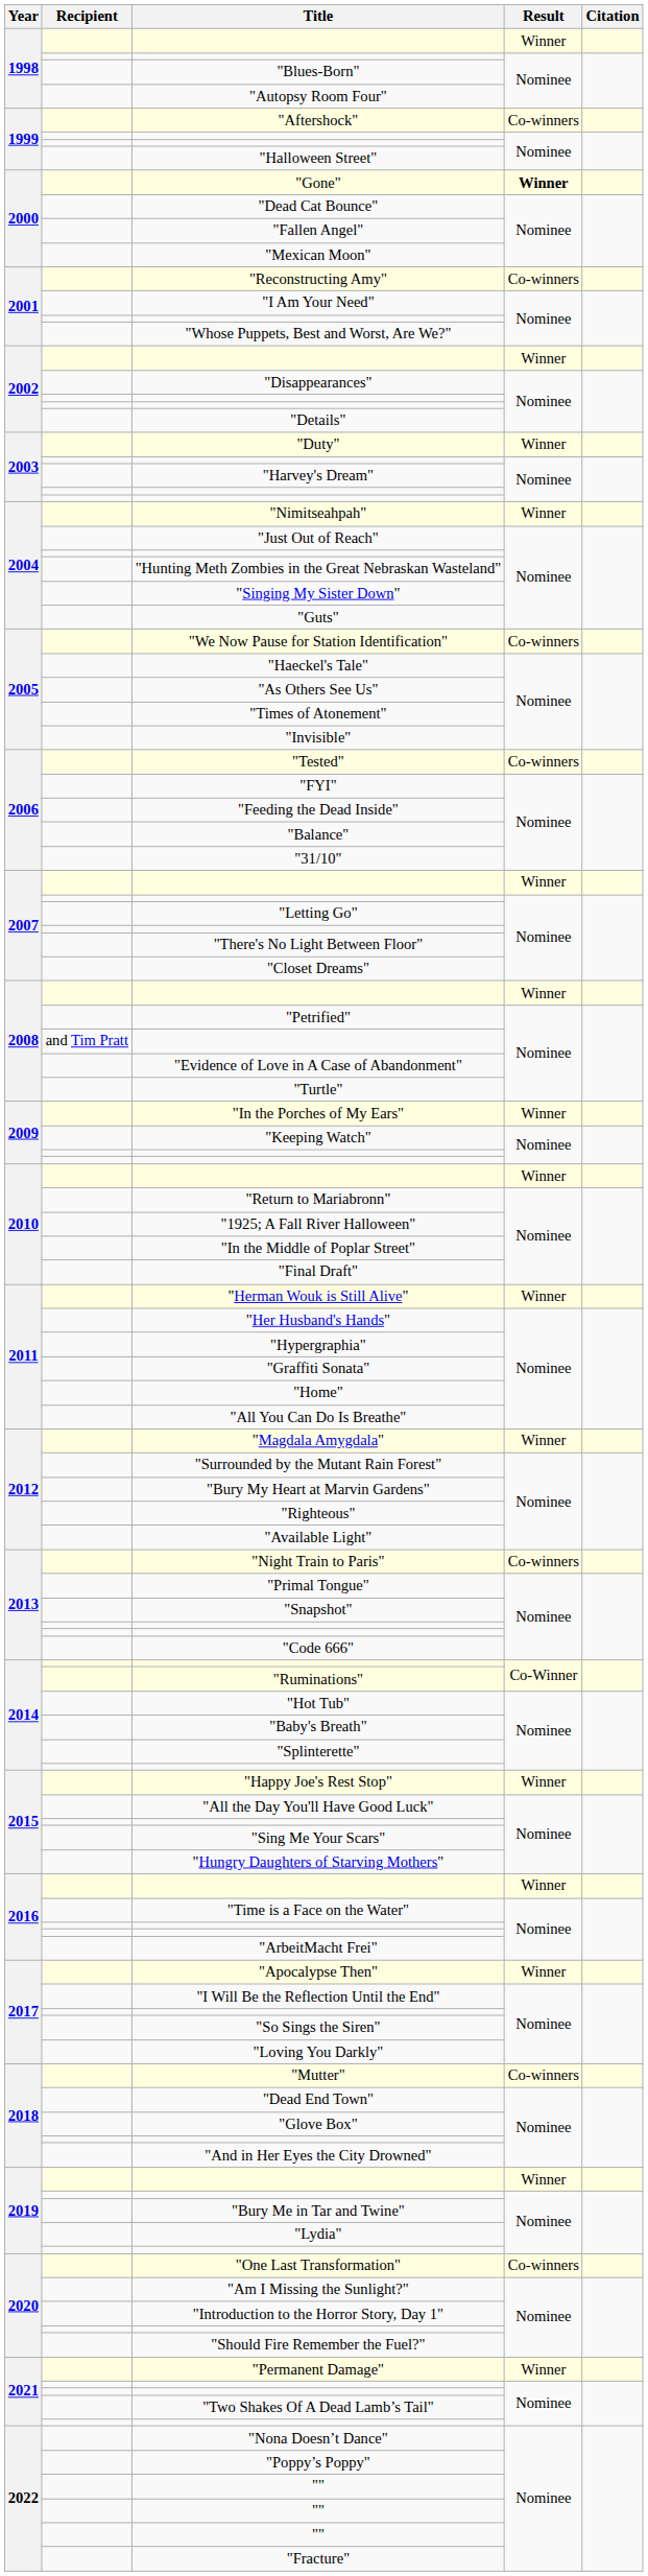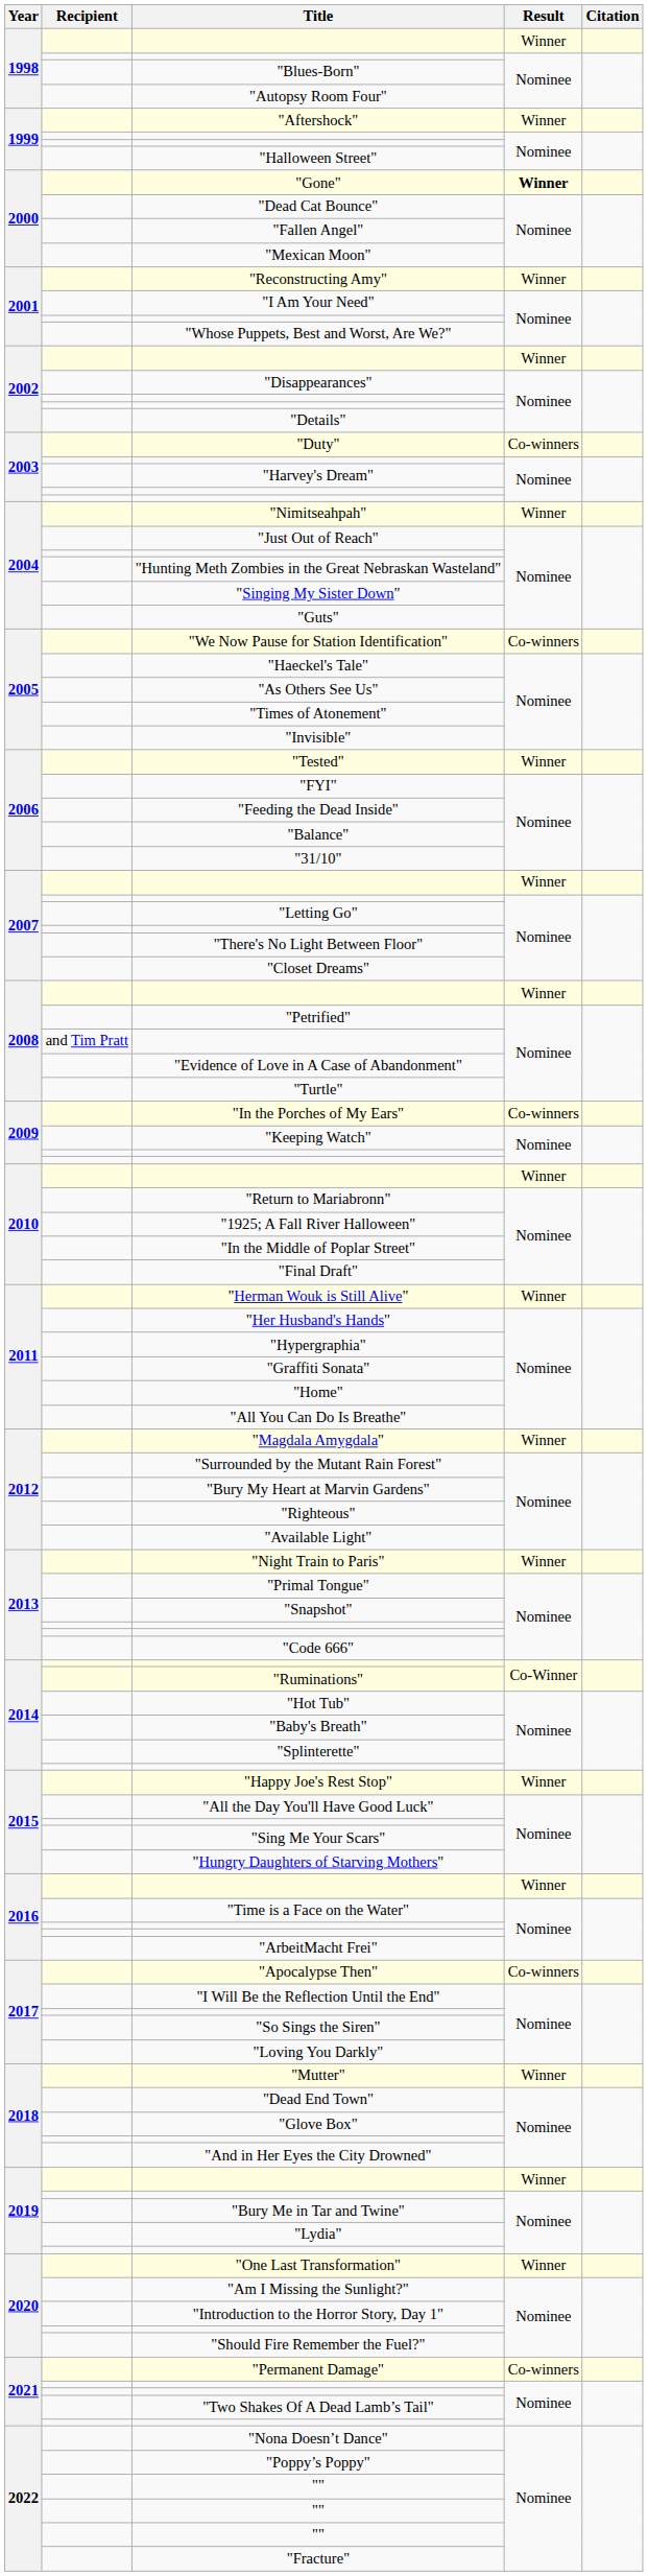 <table class="sortable wikitable" style="text-align: center">
 <tr>
 <th>Year</th>
 <th>Recipient</th>
 <th>Title</th>
 <th>Result</th>
 <th>Citation</th>
 </tr>
 <tr style="background:lightyellow; color:black">
 <th rowspan="4" style="text-align:center"><strong><a href='#'>1998</a></strong></th>
 <td></td>
 <td></td>
 <td>Winner</td>
 <td></td>
 </tr>
 <tr>
 <td></td>
 <td></td>
 <td rowspan="3">Nominee</td>
 <td rowspan="3"></td>
 </tr>
 <tr>
 <td></td>
 <td>"Blues-Born"</td>
 </tr>
 <tr>
 <td></td>
 <td>"Autopsy Room Four"</td>
 </tr>
 <tr style="background:lightyellow; color:black">
 <th rowspan="4" style="text-align:center"><strong><a href='#'>1999</a></strong></th>
 <td></td>
 <td>"Aftershock"</td>
-<td>Co-winners</td>
+<td>Winner</td>
 <td></td>
 </tr>
 <tr>
 <td></td>
 <td></td>
 <td rowspan="3">Nominee</td>
 <td rowspan="3"></td>
 </tr>
 <tr>
 <td></td>
 <td></td>
 </tr>
 <tr>
 <td></td>
 <td>"Halloween Street"</td>
 </tr>
 <tr style="background:lightyellow; color:black">
 <th rowspan="4" style="text-align:center"><strong><a href='#'>2000</a></strong></th>
 <td></td>
 <td>"Gone"</td>
 <td><strong>Winner</strong></td>
 <td></td>
 </tr>
 <tr>
 <td></td>
 <td>"Dead Cat Bounce"</td>
 <td rowspan="3">Nominee</td>
 <td rowspan="3"></td>
 </tr>
 <tr>
 <td></td>
 <td>"Fallen Angel"</td>
 </tr>
 <tr>
 <td></td>
 <td>"Mexican Moon"</td>
 </tr>
 <tr style="background:lightyellow; color:black">
 <th rowspan="4" style="text-align:center"><strong><a href='#'>2001</a></strong></th>
 <td></td>
 <td>"Reconstructing Amy"</td>
-<td>Co-winners</td>
+<td>Winner</td>
 <td></td>
 </tr>
 <tr>
 <td></td>
 <td>"I Am Your Need"</td>
 <td rowspan="3">Nominee</td>
 <td rowspan="3"></td>
 </tr>
 <tr>
 <td></td>
 <td></td>
 </tr>
 <tr>
 <td></td>
 <td>"Whose Puppets, Best and Worst, Are We?"</td>
 </tr>
 <tr style="background:lightyellow; color:black">
 <th rowspan="5" style="text-align:center"><strong><a href='#'>2002</a></strong></th>
 <td></td>
 <td></td>
 <td>Winner</td>
 <td></td>
 </tr>
 <tr>
 <td></td>
 <td>"Disappearances"</td>
 <td rowspan="4">Nominee</td>
 <td rowspan="4"></td>
 </tr>
 <tr>
 <td></td>
 <td></td>
 </tr>
 <tr>
 <td></td>
 <td></td>
 </tr>
 <tr>
 <td></td>
 <td>"Details"</td>
 </tr>
 <tr style="background:lightyellow; color:black">
 <th rowspan="5" style="text-align:center"><strong><a href='#'>2003</a></strong></th>
 <td></td>
 <td>"Duty"</td>
-<td>Winner</td>
+<td>Co-winners</td>
 <td></td>
 </tr>
 <tr>
 <td></td>
 <td></td>
 <td rowspan="4">Nominee</td>
 <td rowspan="4"></td>
 </tr>
 <tr>
 <td></td>
 <td>"Harvey's Dream"</td>
 </tr>
 <tr>
 <td></td>
 <td></td>
 </tr>
 <tr>
 <td></td>
 <td></td>
 </tr>
 <tr style="background:lightyellow; color:black">
 <th rowspan="6" style="text-align:center"><strong><a href='#'>2004</a></strong></th>
 <td></td>
 <td>"Nimitseahpah"</td>
 <td>Winner</td>
 <td></td>
 </tr>
 <tr>
 <td></td>
 <td>"Just Out of Reach"</td>
 <td rowspan="5">Nominee</td>
 <td rowspan="5"></td>
 </tr>
 <tr>
 <td></td>
 <td></td>
 </tr>
 <tr>
 <td></td>
 <td>"Hunting Meth Zombies in the Great Nebraskan Wasteland"</td>
 </tr>
 <tr>
 <td></td>
 <td>"<a href='#'>Singing My Sister Down</a>"</td>
 </tr>
 <tr>
 <td></td>
 <td>"Guts"</td>
 </tr>
 <tr style="background:lightyellow; color:black">
 <th rowspan="5" style="text-align:center"><strong><a href='#'>2005</a></strong></th>
 <td></td>
 <td>"We Now Pause for Station Identification"</td>
 <td>Co-winners</td>
 <td></td>
 </tr>
 <tr>
 <td></td>
 <td>"Haeckel's Tale"</td>
 <td rowspan="4">Nominee</td>
 <td rowspan="4"></td>
 </tr>
 <tr>
 <td></td>
 <td>"As Others See Us"</td>
 </tr>
 <tr>
 <td></td>
 <td>"Times of Atonement"</td>
 </tr>
 <tr>
 <td></td>
 <td>"Invisible"</td>
 </tr>
 <tr style="background:lightyellow; color:black">
 <th rowspan="5" style="text-align:center"><strong><a href='#'>2006</a></strong></th>
 <td></td>
 <td>"Tested"</td>
-<td>Co-winners</td>
+<td>Winner</td>
 <td></td>
 </tr>
 <tr>
 <td></td>
 <td>"FYI"</td>
 <td rowspan="4">Nominee</td>
 <td rowspan="4"></td>
 </tr>
 <tr>
 <td></td>
 <td>"Feeding the Dead Inside"</td>
 </tr>
 <tr>
 <td></td>
 <td>"Balance"</td>
 </tr>
 <tr>
 <td></td>
 <td>"31/10"</td>
 </tr>
 <tr style="background:lightyellow; color:black">
 <th rowspan="6" style="text-align:center"><strong><a href='#'>2007</a></strong></th>
 <td></td>
 <td></td>
 <td>Winner</td>
 <td></td>
 </tr>
 <tr>
 <td></td>
 <td></td>
 <td rowspan="5">Nominee</td>
 <td rowspan="5"></td>
 </tr>
 <tr>
 <td></td>
 <td>"Letting Go"</td>
 </tr>
 <tr>
 <td></td>
 <td></td>
 </tr>
 <tr>
 <td></td>
 <td>"There's No Light Between Floor"</td>
 </tr>
 <tr>
 <td></td>
 <td>"Closet Dreams"</td>
 </tr>
 <tr style="background:lightyellow; color:black">
 <th rowspan="5" style="text-align:center"><strong><a href='#'>2008</a></strong></th>
 <td></td>
 <td></td>
 <td>Winner</td>
 <td></td>
 </tr>
 <tr>
 <td></td>
 <td>"Petrified"</td>
 <td rowspan="4">Nominee</td>
 <td rowspan="4"></td>
 </tr>
 <tr>
 <td> and <a href='#'>Tim Pratt</a></td>
 <td></td>
 </tr>
 <tr>
 <td></td>
 <td>"Evidence of Love in A Case of Abandonment"</td>
 </tr>
 <tr>
 <td></td>
 <td>"Turtle"</td>
 </tr>
 <tr style="background:lightyellow; color:black">
 <th rowspan="4" style="text-align:center"><strong><a href='#'>2009</a></strong></th>
 <td></td>
 <td>"In the Porches of My Ears"</td>
-<td>Winner</td>
+<td>Co-winners</td>
 <td></td>
 </tr>
 <tr>
 <td></td>
 <td>"Keeping Watch"</td>
 <td rowspan="3">Nominee</td>
 <td rowspan="3"></td>
 </tr>
 <tr>
 <td></td>
 <td></td>
 </tr>
 <tr>
 <td></td>
 <td></td>
 </tr>
 <tr style="background:lightyellow; color:black">
 <th rowspan="5" style="text-align:center"><strong><a href='#'>2010</a></strong></th>
 <td></td>
 <td></td>
 <td>Winner</td>
 <td></td>
 </tr>
 <tr>
 <td></td>
 <td>"Return to Mariabronn"</td>
 <td rowspan="4">Nominee</td>
 <td rowspan="4"></td>
 </tr>
 <tr>
 <td></td>
 <td>"1925; A Fall River Halloween"</td>
 </tr>
 <tr>
 <td></td>
 <td>"In the Middle of Poplar Street"</td>
 </tr>
 <tr>
 <td></td>
 <td>"Final Draft"</td>
 </tr>
 <tr style="background:lightyellow; color:black">
 <th rowspan="6" style="text-align:center"><a href='#'>2011</a></th>
 <td></td>
 <td>"<a href='#'>Herman Wouk is Still Alive</a>"</td>
 <td>Winner</td>
 <td></td>
 </tr>
 <tr>
 <td></td>
 <td>"<a href='#'>Her Husband's Hands</a>"</td>
 <td rowspan="5">Nominee</td>
 <td rowspan="5"></td>
 </tr>
 <tr>
 <td></td>
 <td>"Hypergraphia"</td>
 </tr>
 <tr>
 <td></td>
 <td>"Graffiti Sonata"</td>
 </tr>
 <tr>
 <td></td>
 <td>"Home"</td>
 </tr>
 <tr>
 <td></td>
 <td>"All You Can Do Is Breathe"</td>
 </tr>
 <tr style="background:lightyellow; color:black">
 <th rowspan="5" style="text-align:center"><a href='#'>2012</a></th>
 <td></td>
 <td>"<a href='#'>Magdala Amygdala</a>"</td>
 <td>Winner</td>
 <td></td>
 </tr>
 <tr>
 <td></td>
 <td>"Surrounded by the Mutant Rain Forest"</td>
 <td rowspan="4">Nominee</td>
 <td rowspan="4"></td>
 </tr>
 <tr>
 <td></td>
 <td>"Bury My Heart at Marvin Gardens"</td>
 </tr>
 <tr>
 <td></td>
 <td>"Righteous"</td>
 </tr>
 <tr>
 <td></td>
 <td>"Available Light"</td>
 </tr>
 <tr style="background:lightyellow; color:black">
 <th rowspan="6" style="text-align:center"><a href='#'>2013</a></th>
 <td></td>
 <td>"Night Train to Paris"</td>
-<td>Co-winners</td>
+<td>Winner</td>
 <td></td>
 </tr>
 <tr>
 <td></td>
 <td>"Primal Tongue"</td>
 <td rowspan="5">Nominee</td>
 <td rowspan="5"></td>
 </tr>
 <tr>
 <td></td>
 <td>"Snapshot"</td>
 </tr>
 <tr>
 <td></td>
 <td></td>
 </tr>
 <tr>
 <td></td>
 <td></td>
 </tr>
 <tr>
 <td></td>
 <td>"Code 666"</td>
 </tr>
 <tr style="background:lightyellow; color:black">
 <th rowspan="6" style="text-align:center"><a href='#'>2014</a></th>
 <td></td>
 <td></td>
 <td rowspan="2">Co-Winner</td>
 <td rowspan="2"></td>
 </tr>
 <tr style="background:lightyellow; color:black">
 <td></td>
 <td>"Ruminations"</td>
 </tr>
 <tr>
 <td></td>
 <td>"Hot Tub"</td>
 <td rowspan="4">Nominee</td>
 <td rowspan="4"></td>
 </tr>
 <tr>
 <td></td>
 <td>"Baby's Breath"</td>
 </tr>
 <tr>
 <td></td>
 <td>"Splinterette"</td>
 </tr>
 <tr>
 <td></td>
 <td></td>
 </tr>
 <tr style="background:lightyellow; color:black">
 <th rowspan="5" style="text-align:center"><a href='#'>2015</a></th>
 <td></td>
 <td>"Happy Joe's Rest Stop"</td>
 <td>Winner</td>
 <td></td>
 </tr>
 <tr>
 <td></td>
 <td>"All the Day You'll Have Good Luck"</td>
 <td rowspan="4">Nominee</td>
 <td rowspan="4"></td>
 </tr>
 <tr>
 <td></td>
 <td></td>
 </tr>
 <tr>
 <td></td>
 <td>"Sing Me Your Scars"</td>
 </tr>
 <tr>
 <td></td>
 <td>"<a href='#'>Hungry Daughters of Starving Mothers</a>"</td>
 </tr>
 <tr style="background:lightyellow; color:black">
 <th rowspan="5" style="text-align:center"><a href='#'>2016</a></th>
 <td></td>
 <td></td>
 <td>Winner</td>
 <td></td>
 </tr>
 <tr>
 <td></td>
 <td>"Time is a Face on the Water"</td>
 <td rowspan="4">Nominee</td>
 <td rowspan="4"></td>
 </tr>
 <tr>
 <td></td>
 <td></td>
 </tr>
 <tr>
 <td></td>
 <td></td>
 </tr>
 <tr>
 <td></td>
 <td>"ArbeitMacht Frei"</td>
 </tr>
 <tr style="background:lightyellow; color:black">
 <th rowspan="5" style="text-align:center"><a href='#'>2017</a></th>
 <td></td>
 <td>"Apocalypse Then"</td>
-<td>Winner</td>
+<td>Co-winners</td>
 <td></td>
 </tr>
 <tr>
 <td></td>
 <td>"I Will Be the Reflection Until the End"</td>
 <td rowspan="4">Nominee</td>
 <td rowspan="4"></td>
 </tr>
 <tr>
 <td></td>
 <td></td>
 </tr>
 <tr>
 <td></td>
 <td>"So Sings the Siren"</td>
 </tr>
 <tr>
 <td></td>
 <td>"Loving You Darkly"</td>
 </tr>
 <tr style="background:lightyellow; color:black">
 <th rowspan="5" style="text-align:center"><a href='#'>2018</a></th>
 <td></td>
 <td>"Mutter"</td>
-<td>Co-winners</td>
+<td>Winner</td>
 <td></td>
 </tr>
 <tr>
 <td></td>
 <td>"Dead End Town"</td>
 <td rowspan="4">Nominee</td>
 <td rowspan="4"></td>
 </tr>
 <tr>
 <td></td>
 <td>"Glove Box"</td>
 </tr>
 <tr>
 <td></td>
 <td></td>
 </tr>
 <tr>
 <td></td>
 <td>"And in Her Eyes the City Drowned"</td>
 </tr>
 <tr style="background:lightyellow; color:black">
 <th rowspan="5" style="text-align:center"><a href='#'>2019</a></th>
 <td></td>
 <td></td>
 <td>Winner</td>
 <td></td>
 </tr>
 <tr>
 <td></td>
 <td></td>
 <td rowspan="4">Nominee</td>
 <td rowspan="4"></td>
 </tr>
 <tr>
 <td></td>
 <td>"Bury Me in Tar and Twine"</td>
 </tr>
 <tr>
 <td></td>
 <td>"Lydia"</td>
 </tr>
 <tr>
 <td></td>
 <td></td>
 </tr>
 <tr style="background:lightyellow; color:black">
 <th rowspan="5" style="text-align:center"><a href='#'>2020</a></th>
 <td></td>
 <td>"One Last Transformation"</td>
-<td>Co-winners</td>
+<td>Winner</td>
 <td></td>
 </tr>
 <tr>
 <td></td>
 <td>"Am I Missing the Sunlight?"</td>
 <td rowspan="4">Nominee</td>
 <td rowspan="4"></td>
 </tr>
 <tr>
 <td></td>
 <td>"Introduction to the Horror Story, Day 1"</td>
 </tr>
 <tr>
 <td></td>
 <td></td>
 </tr>
 <tr>
 <td></td>
 <td>"Should Fire Remember the Fuel?"</td>
 </tr>
 <tr style="background:lightyellow; color:black">
 <th rowspan="5"><a href='#'>2021</a></th>
 <td></td>
 <td>"Permanent Damage"</td>
-<td>Winner</td>
+<td>Co-winners</td>
 <td></td>
 </tr>
 <tr>
 <td></td>
 <td></td>
 <td rowspan="4">Nominee</td>
 <td rowspan="4"></td>
 </tr>
 <tr>
 <td></td>
 <td></td>
 </tr>
 <tr>
 <td></td>
 <td>"Two Shakes Of A Dead Lamb’s Tail"</td>
 </tr>
 <tr>
 <td></td>
 <td></td>
 </tr>
 <tr>
 <th rowspan="6">2022</th>
 <td></td>
 <td>"Nona Doesn’t Dance"</td>
 <td rowspan="6">Nominee</td>
 <td rowspan="6"></td>
 </tr>
 <tr>
 <td></td>
 <td>"Poppy’s Poppy"</td>
 </tr>
 <tr>
 <td></td>
 <td>""</td>
 </tr>
 <tr>
 <td></td>
 <td>""</td>
 </tr>
 <tr>
 <td></td>
 <td>""</td>
 </tr>
 <tr>
 <td></td>
 <td>"Fracture"</td>
 </tr>
 </table>
